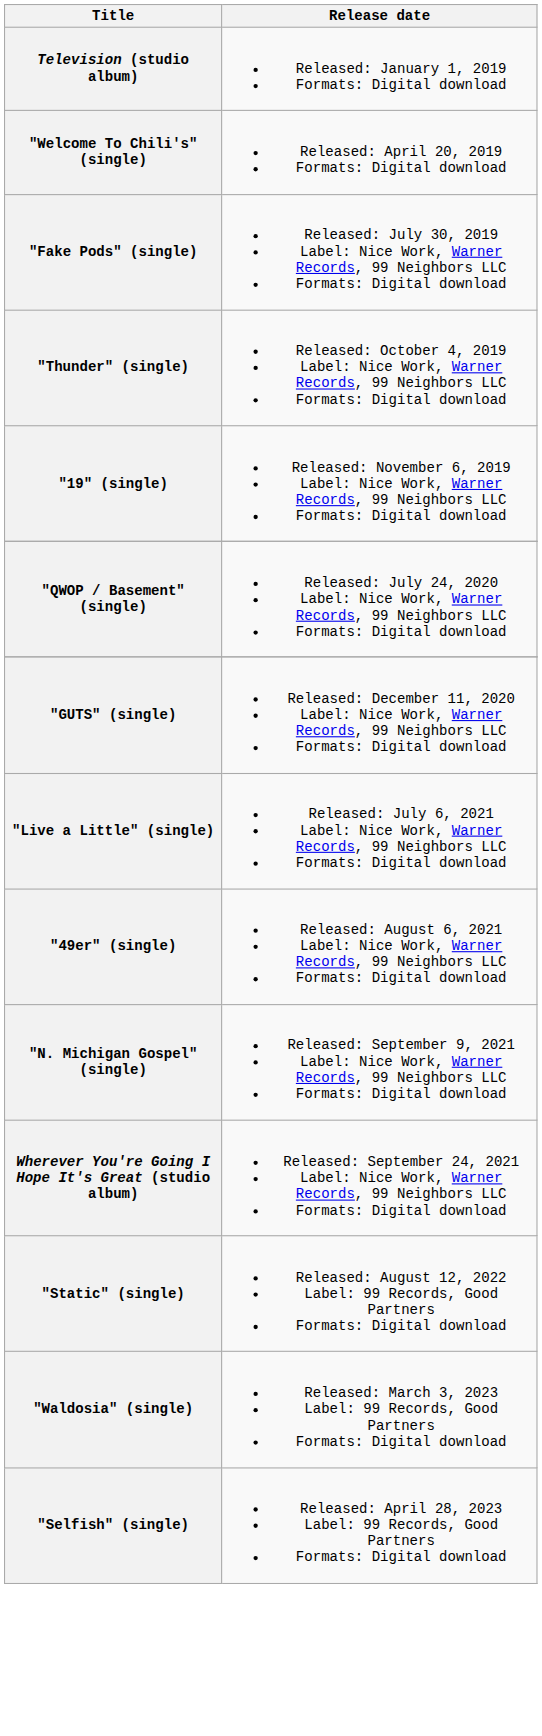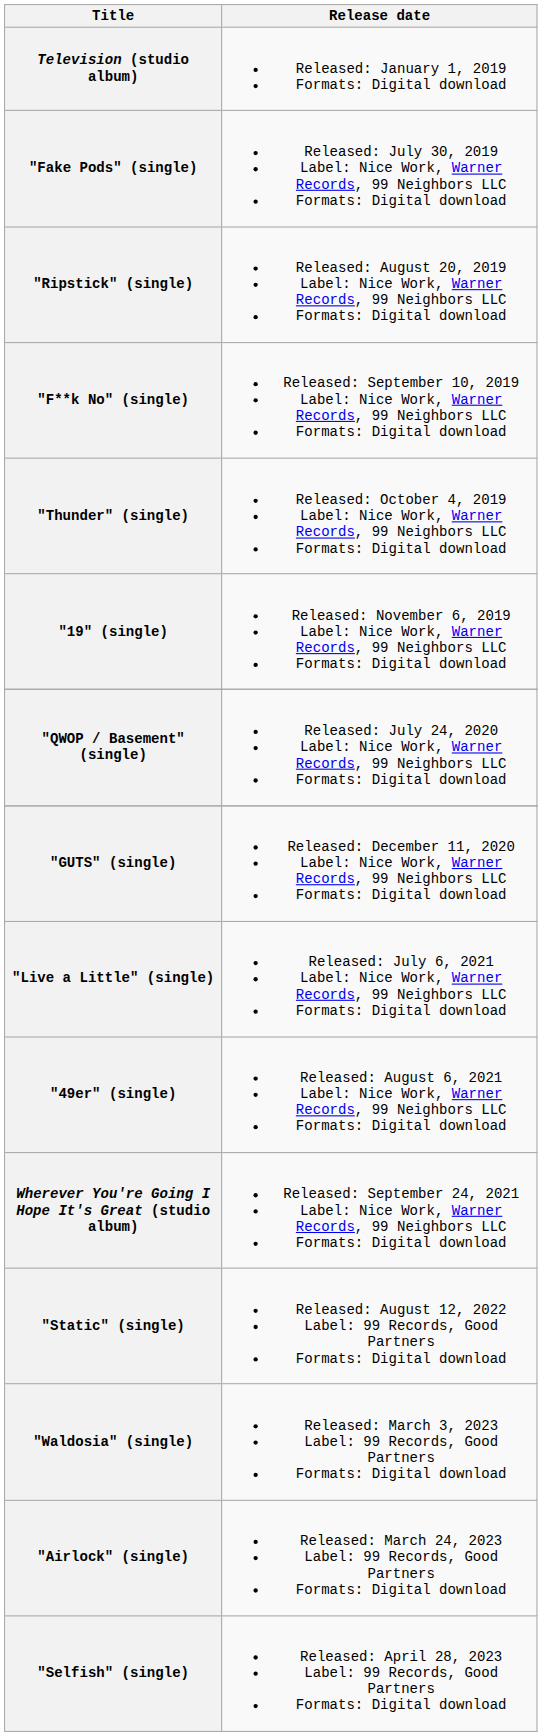 <table class="wikitable plainrowheaders" style="text-align:center;">
 <tr>
 <th scope="col" style="width:15em;">Title</th>
 <th scope="col" style="width:22em;">Release date</th>
 </tr>
 <tr>
 <th scope="row"><em>Television</em> (studio album)</th>
 <td><br><ul><li>Released: January 1, 2019</li><li>Formats: Digital download</li></ul></td>
 </tr>
 <tr>
-<th scope="row">"Welcome To Chili's" (single)</th>
-<td><br><ul><li>Released: April 20, 2019</li><li>Formats: Digital download</li></ul></td>
+<th scope="row">"Fake Pods" (single)</th>
+<td><br><ul><li>Released: July 30, 2019</li><li>Label: Nice Work, <a href='#'>Warner Records</a>, 99 Neighbors LLC</li><li>Formats: Digital download</li></ul></td>
 </tr>
 <tr>
-<th scope="row">"Fake Pods" (single)</th>
-<td><br><ul><li>Released: July 30, 2019</li><li>Label: Nice Work, <a href='#'>Warner Records</a>, 99 Neighbors LLC</li><li>Formats: Digital download</li></ul></td>
+<th scope="row">"Ripstick" (single)</th>
+<td><br><ul><li>Released: August 20, 2019</li><li>Label: Nice Work, <a href='#'>Warner Records</a>, 99 Neighbors LLC</li><li>Formats: Digital download</li></ul></td>
+</tr>
+<tr>
+<th scope="row">"F**k No" (single) <br></th>
+<td><br><ul><li>Released: September 10, 2019</li><li>Label: Nice Work, <a href='#'>Warner Records</a>, 99 Neighbors LLC</li><li>Formats: Digital download</li></ul></td>
 </tr>
 <tr>
 <th scope="row">"Thunder" (single)</th>
 <td><br><ul><li>Released: October 4, 2019</li><li>Label: Nice Work, <a href='#'>Warner Records</a>, 99 Neighbors LLC</li><li>Formats: Digital download</li></ul></td>
 </tr>
 <tr>
 <th scope="row">"19" (single)</th>
 <td><br><ul><li>Released: November 6, 2019</li><li>Label: Nice Work, <a href='#'>Warner Records</a>, 99 Neighbors LLC</li><li>Formats: Digital download</li></ul></td>
 </tr>
 <tr>
 </tr>
 <tr>
 <th scope="row">"QWOP / Basement" (single)</th>
 <td><br><ul><li>Released: July 24, 2020</li><li>Label: Nice Work, <a href='#'>Warner Records</a>, 99 Neighbors LLC</li><li>Formats: Digital download</li></ul></td>
 </tr>
 <tr>
 </tr>
 <tr>
 <th scope="row">"GUTS" (single)</th>
 <td><br><ul><li>Released: December 11, 2020</li><li>Label: Nice Work, <a href='#'>Warner Records</a>, 99 Neighbors LLC</li><li>Formats: Digital download</li></ul></td>
 </tr>
 <tr>
 <th scope="row">"Live a Little" (single)</th>
 <td><br><ul><li>Released: July 6, 2021</li><li>Label: Nice Work, <a href='#'>Warner Records</a>, 99 Neighbors LLC</li><li>Formats: Digital download</li></ul></td>
 </tr>
 <tr>
 <th scope="row">"49er" (single)</th>
 <td><br><ul><li>Released: August 6, 2021</li><li>Label: Nice Work, <a href='#'>Warner Records</a>, 99 Neighbors LLC</li><li>Formats: Digital download</li></ul></td>
 </tr>
 <tr>
-<th scope="row">"N. Michigan Gospel" (single)</th>
-<td><br><ul><li>Released: September 9, 2021</li><li>Label: Nice Work, <a href='#'>Warner Records</a>, 99 Neighbors LLC</li><li>Formats: Digital download</li></ul></td>
-</tr>
-<tr>
 <th scope="row"><em>Wherever You're Going I Hope It's Great</em> (studio album)</th>
 <td><br><ul><li>Released: September 24, 2021</li><li>Label: Nice Work, <a href='#'>Warner Records</a>, 99 Neighbors LLC</li><li>Formats: Digital download</li></ul></td>
 </tr>
 <tr>
 <th scope="row">"Static" (single) <br></th>
 <td><br><ul><li>Released: August 12, 2022</li><li>Label: 99 Records, Good Partners</li><li>Formats: Digital download</li></ul></td>
 </tr>
 <tr>
 <th scope="row">"Waldosia" (single)</th>
 <td><br><ul><li>Released: March 3, 2023</li><li>Label: 99 Records, Good Partners</li><li>Formats: Digital download</li></ul></td>
 </tr>
 <tr>
+<th scope="row">"Airlock" (single)</th>
+<td><br><ul><li>Released: March 24, 2023</li><li>Label: 99 Records, Good Partners</li><li>Formats: Digital download</li></ul></td>
+</tr>
+<tr>
 <th scope="row">"Selfish" (single)</th>
 <td><br><ul><li>Released: April 28, 2023</li><li>Label: 99 Records, Good Partners</li><li>Formats: Digital download</li></ul></td>
 </tr>
 </table>
